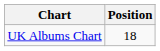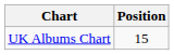 <table class="wikitable">
 <tr>
 <th>Chart</th>
 <th>Position</th>
 </tr>
 <tr>
 <td><a href='#'>UK Albums Chart</a></td>
-<td style="text-align:center;">18</td>
+<td style="text-align:center;">15</td>
 </tr>
 </table>
